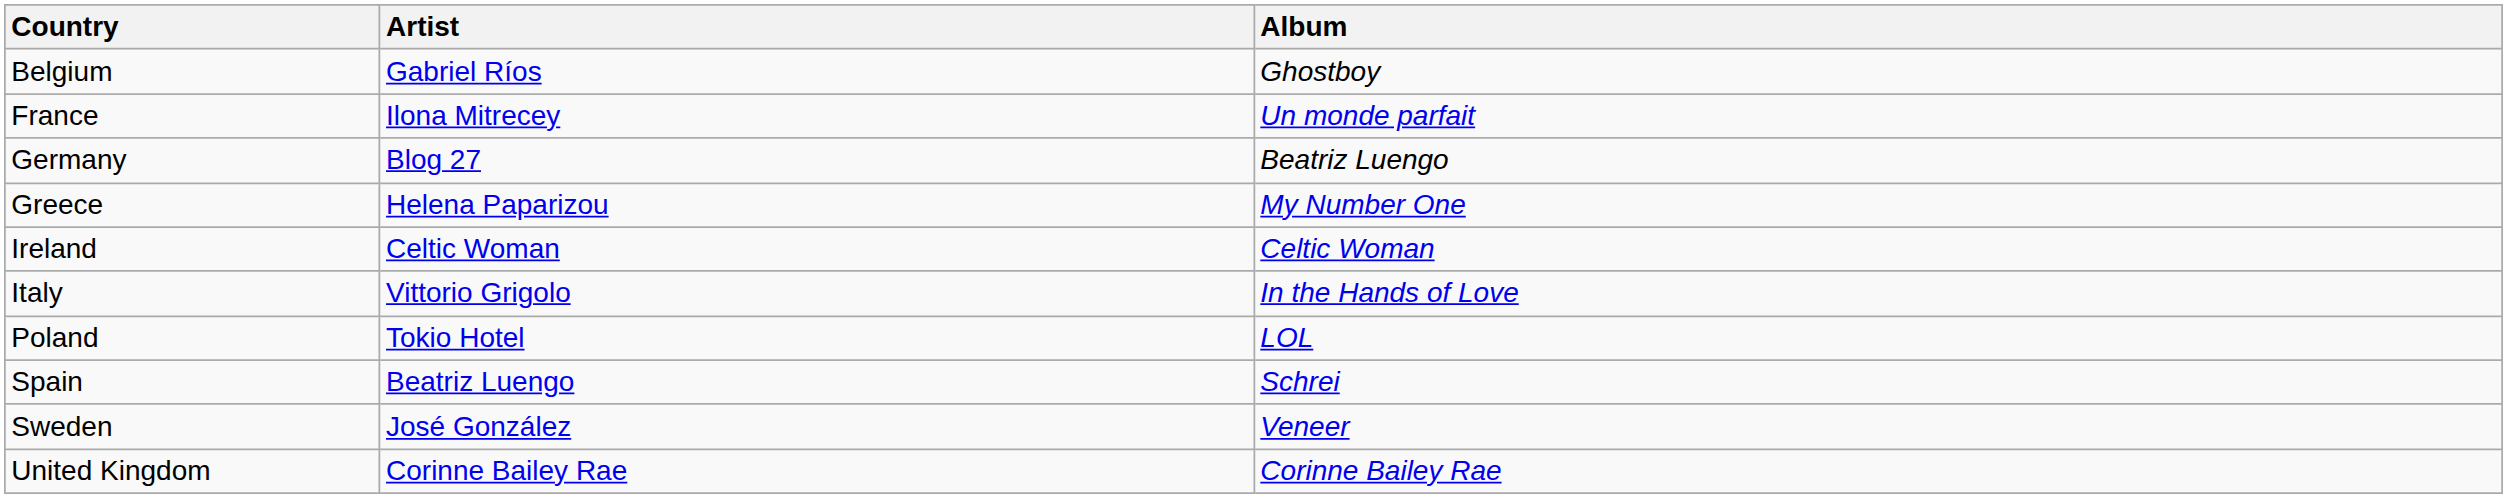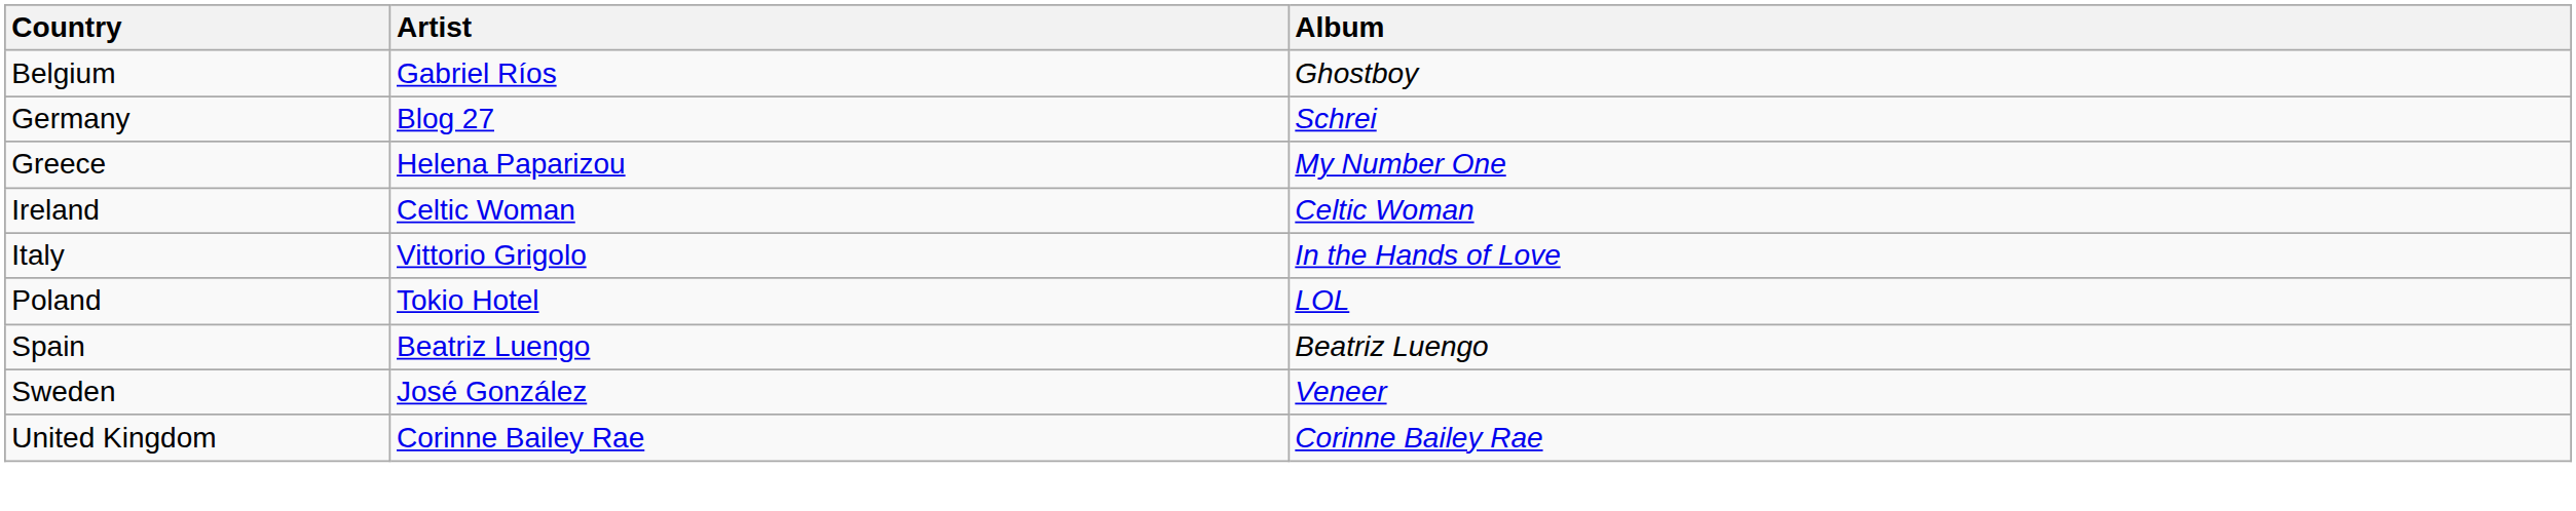 <table class="wikitable" style="width:72%;">
 <tr>
 <th style="width:15%; text-align:left;">Country</th>
 <th style="width:35%; text-align:left;">Artist</th>
 <th style="width:50%; text-align:left;">Album</th>
 </tr>
 <tr>
 <td>Belgium</td>
 <td><a href='#'>Gabriel Ríos</a></td>
 <td><em>Ghostboy</em></td>
 </tr>
 <tr>
-<td>France</td>
-<td><a href='#'>Ilona Mitrecey</a></td>
-<td><em><a href='#'>Un monde parfait</a></em></td>
-</tr>
-<tr>
 <td>Germany</td>
 <td><a href='#'>Blog 27</a></td>
-<td><em>Beatriz Luengo</em></td>
+<td><em><a href='#'>Schrei</a></em></td>
 </tr>
 <tr>
 <td>Greece</td>
 <td><a href='#'>Helena Paparizou</a></td>
 <td><em><a href='#'>My Number One</a></em></td>
 </tr>
 <tr>
 <td>Ireland</td>
 <td><a href='#'>Celtic Woman</a></td>
 <td><em><a href='#'>Celtic Woman</a></em></td>
 </tr>
 <tr>
 <td>Italy</td>
 <td><a href='#'>Vittorio Grigolo</a></td>
 <td><em><a href='#'>In the Hands of Love</a></em></td>
 </tr>
 <tr>
 <td>Poland</td>
 <td><a href='#'>Tokio Hotel</a></td>
 <td><em><a href='#'>LOL</a></em></td>
 </tr>
 <tr>
 <td>Spain</td>
 <td><a href='#'>Beatriz Luengo</a></td>
-<td><em><a href='#'>Schrei</a></em></td>
+<td><em>Beatriz Luengo</em></td>
 </tr>
 <tr>
 <td>Sweden</td>
 <td><a href='#'>José González</a></td>
 <td><em><a href='#'>Veneer</a></em></td>
 </tr>
 <tr>
 <td>United Kingdom</td>
 <td><a href='#'>Corinne Bailey Rae</a></td>
 <td><em><a href='#'>Corinne Bailey Rae</a></em></td>
 </tr>
 </table>
